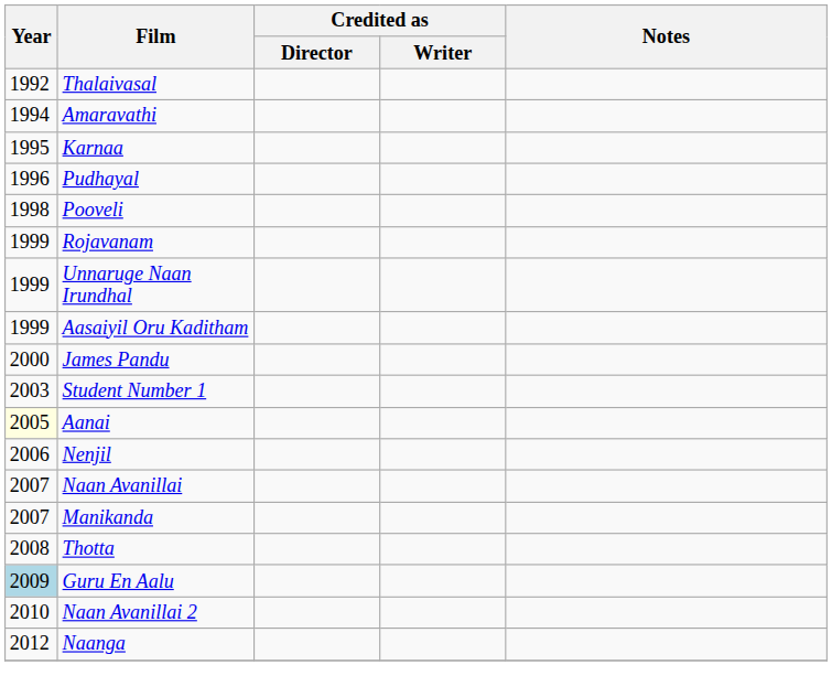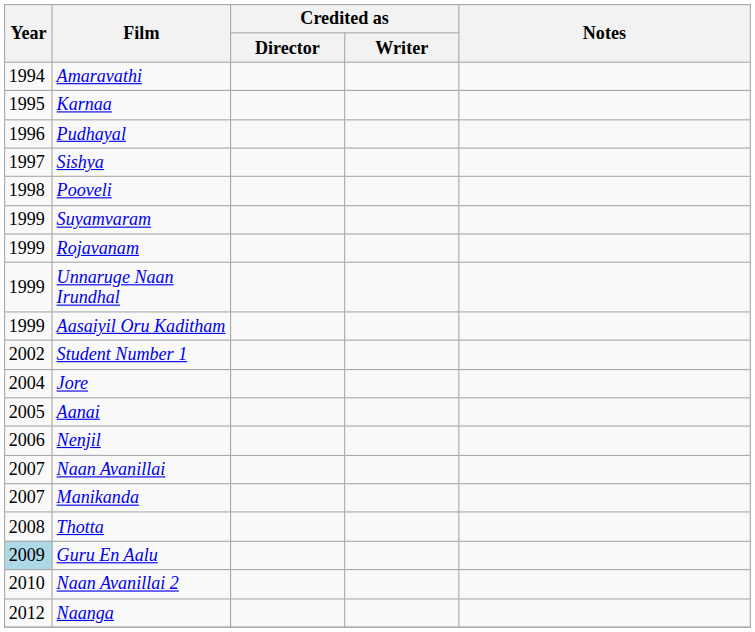 <table class="wikitable sortable">
 <tr>
 <th rowspan="2" style="width:35px;">Year</th>
 <th rowspan="2" style="width:150px;">Film</th>
 <th colspan="2" style="width:195px;">Credited as</th>
 <th rowspan="2"  style="text-align:center; width:250px;" class="unsortable">Notes</th>
 </tr>
 <tr>
 <th style="width:65px;">Director</th>
 <th width=65>Writer</th>
-</tr>
-<tr>
-<td>1992</td>
-<td><em><a href='#'>Thalaivasal</a></em></td>
-<td></td>
-<td></td>
-<td></td>
 </tr>
 <tr>
 <td>1994</td>
 <td><em><a href='#'>Amaravathi</a></em></td>
 <td></td>
 <td></td>
 <td></td>
 </tr>
 <tr>
 <td>1995</td>
 <td><em><a href='#'>Karnaa</a></em></td>
 <td></td>
 <td></td>
 <td></td>
 </tr>
 <tr>
 <td>1996</td>
 <td><em><a href='#'>Pudhayal</a></em></td>
 <td></td>
 <td></td>
 <td></td>
 </tr>
 <tr>
+<td>1997</td>
+<td><em><a href='#'>Sishya</a></em></td>
+<td></td>
+<td></td>
+<td></td>
+</tr>
+<tr>
 <td>1998</td>
 <td><em><a href='#'>Pooveli</a></em></td>
+<td></td>
+<td></td>
+<td></td>
+</tr>
+<tr>
+<td>1999</td>
+<td><em><a href='#'>Suyamvaram</a></em></td>
 <td></td>
 <td></td>
 <td></td>
 </tr>
 <tr>
 <td>1999</td>
 <td><em><a href='#'>Rojavanam</a></em></td>
 <td></td>
 <td></td>
 <td></td>
 </tr>
 <tr>
 <td>1999</td>
 <td><em><a href='#'>Unnaruge Naan Irundhal</a></em></td>
 <td></td>
 <td></td>
 <td></td>
 </tr>
 <tr>
 <td>1999</td>
 <td><em><a href='#'>Aasaiyil Oru Kaditham</a></em></td>
 <td></td>
 <td></td>
 <td></td>
 </tr>
 <tr>
-<td>2000</td>
-<td><em><a href='#'>James Pandu</a></em></td>
-<td></td>
-<td></td>
-<td></td>
-</tr>
-<tr>
-<td>2003</td>
+<td>2002</td>
 <td><em><a href='#'>Student Number 1</a></em></td>
 <td></td>
 <td></td>
 <td></td>
 </tr>
 <tr>
-<td style="background: lightyellow;">2005</td>
+<td>2004</td>
+<td><em><a href='#'>Jore</a></em></td>
+<td></td>
+<td></td>
+<td></td>
+</tr>
+<tr>
+<td>2005</td>
 <td><em><a href='#'>Aanai</a></em></td>
 <td></td>
 <td></td>
 <td></td>
 </tr>
 <tr>
 <td>2006</td>
 <td><em><a href='#'>Nenjil</a></em></td>
 <td></td>
 <td></td>
 <td></td>
 </tr>
 <tr>
 <td>2007</td>
 <td><em><a href='#'>Naan Avanillai</a></em></td>
 <td></td>
 <td></td>
 <td></td>
 </tr>
 <tr>
 <td>2007</td>
 <td><em><a href='#'>Manikanda</a></em></td>
 <td></td>
 <td></td>
 <td></td>
 </tr>
 <tr>
 <td>2008</td>
 <td><em><a href='#'>Thotta</a></em></td>
 <td></td>
 <td></td>
 <td></td>
 </tr>
 <tr>
 <td style="background: lightblue;">2009</td>
 <td><em><a href='#'>Guru En Aalu</a></em></td>
 <td></td>
 <td></td>
 <td></td>
 </tr>
 <tr>
 <td>2010</td>
 <td><em><a href='#'>Naan Avanillai 2</a></em></td>
 <td></td>
 <td></td>
 <td></td>
 </tr>
 <tr>
 <td>2012</td>
 <td><em><a href='#'>Naanga</a></em></td>
 <td></td>
 <td></td>
 <td></td>
 </tr>
 <tr>
 </tr>
 </table>
